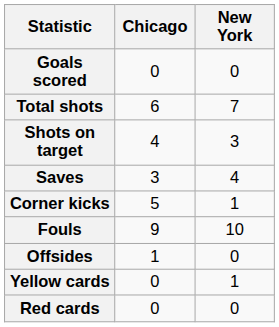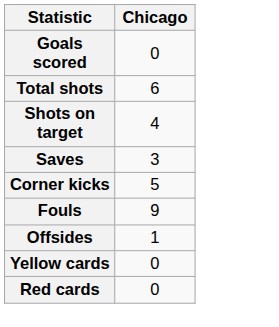 <table class="wikitable plainrowheaders" style="text-align:center">
 <tr>
 <th scope=col width=100>Statistic</th>
 <th scope=col width=70>Chicago</th>
-<th scope=col width=70>New York</th>
 </tr>
 <tr>
 <th scope=row>Goals scored</th>
-<td>0</td>
 <td>0</td>
 </tr>
 <tr>
 <th scope=row>Total shots</th>
 <td>6</td>
-<td>7</td>
 </tr>
 <tr>
 <th scope=row>Shots on target</th>
 <td>4</td>
-<td>3</td>
 </tr>
 <tr>
 <th scope=row>Saves</th>
 <td>3</td>
-<td>4</td>
 </tr>
 <tr>
 <th scope=row>Corner kicks</th>
 <td>5</td>
-<td>1</td>
 </tr>
 <tr>
 <th scope=row>Fouls</th>
 <td>9</td>
-<td>10</td>
 </tr>
 <tr>
 <th scope=row>Offsides</th>
 <td>1</td>
-<td>0</td>
 </tr>
 <tr>
 <th scope=row>Yellow cards</th>
 <td>0</td>
-<td>1</td>
 </tr>
 <tr>
 <th scope=row>Red cards</th>
 <td>0</td>
-<td>0</td>
 </tr>
 </table>
